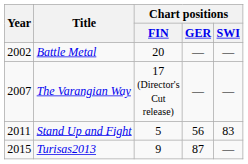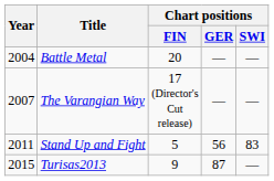 <table class="wikitable">
 <tr>
 <th rowspan="2">Year</th>
 <th rowspan="2">Title</th>
 <th colspan="3">Chart positions</th>
 </tr>
 <tr>
 <th style="width:30px;"><a href='#'>FIN</a><br></th>
 <th style="width:30px;"><a href='#'>GER</a><br></th>
 <th style="width:30px;"><a href='#'>SWI</a><br></th>
 </tr>
 <tr>
-<td>2002</td>
+<td>2004</td>
 <td><em><a href='#'>Battle Metal</a></em></td>
 <td style="text-align:center;" >20<br></td>
 <td style="text-align:center;" >—</td>
 <td style="text-align:center;" >—</td>
 </tr>
 <tr>
 <td>2007</td>
 <td><em><a href='#'>The Varangian Way</a></em></td>
 <td style="text-align:center;" >17<br><small>(Director's Cut release)</small></td>
 <td style="text-align:center;" >—</td>
 <td style="text-align:center;" >—</td>
 </tr>
 <tr>
 <td>2011</td>
 <td><em><a href='#'>Stand Up and Fight</a></em></td>
 <td style="text-align:center;" >5</td>
 <td style="text-align:center;" >56</td>
 <td style="text-align:center;" >83</td>
 </tr>
 <tr>
 <td>2015</td>
 <td><em><a href='#'>Turisas2013</a></em></td>
 <td style="text-align:center;" >9</td>
 <td style="text-align:center;" >87</td>
 <td style="text-align:center;" >—</td>
 </tr>
 </table>
